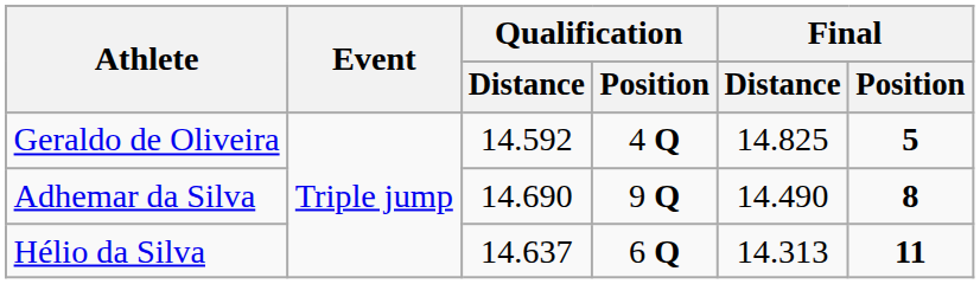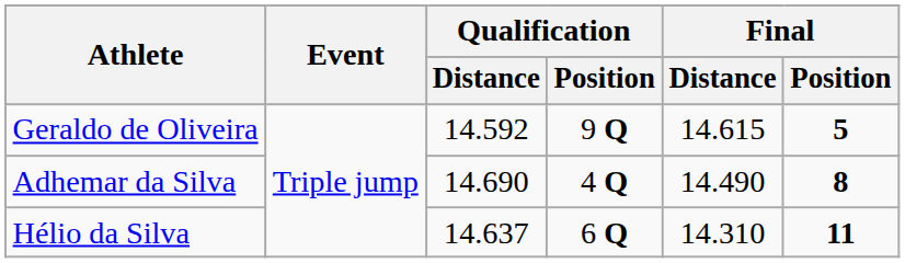 <table class=wikitable style="font-size:90%">
 <tr>
 <th rowspan="2">Athlete</th>
 <th rowspan="2">Event</th>
 <th colspan="2">Qualification</th>
 <th colspan="2">Final</th>
 </tr>
 <tr style="font-size:95%">
 <th>Distance</th>
 <th>Position</th>
 <th>Distance</th>
 <th>Position</th>
 </tr>
 <tr align=center>
 <td align=left><a href='#'>Geraldo de Oliveira</a></td>
 <td align=left rowspan="3"><a href='#'>Triple jump</a></td>
 <td>14.592</td>
-<td>4 <strong>Q</strong></td>
-<td>14.825</td>
+<td>9 <strong>Q</strong></td>
+<td>14.615</td>
 <td><strong>5</strong></td>
 </tr>
 <tr align=center>
 <td align=left rowspan="1"><a href='#'>Adhemar da Silva</a></td>
 <td>14.690</td>
-<td>9 <strong>Q</strong></td>
+<td>4 <strong>Q</strong></td>
 <td>14.490</td>
 <td><strong>8</strong></td>
 </tr>
 <tr align=center>
 <td align=left rowspan="1"><a href='#'>Hélio da Silva</a></td>
 <td>14.637</td>
 <td>6 <strong>Q</strong></td>
-<td>14.313</td>
+<td>14.310</td>
 <td><strong>11</strong></td>
 </tr>
 </table>
